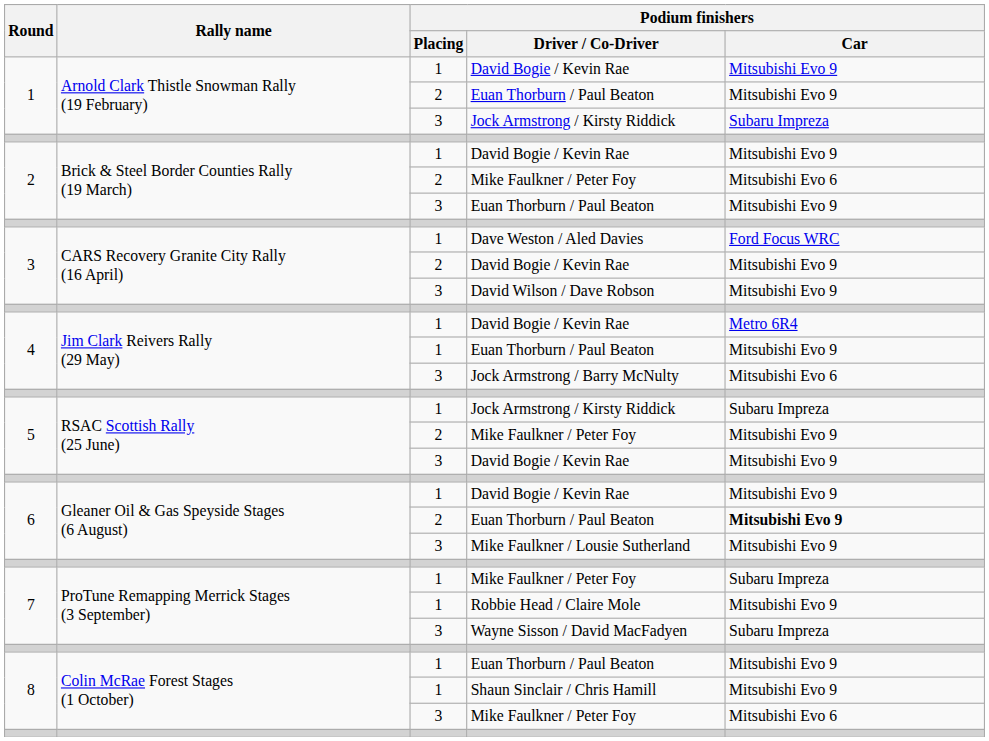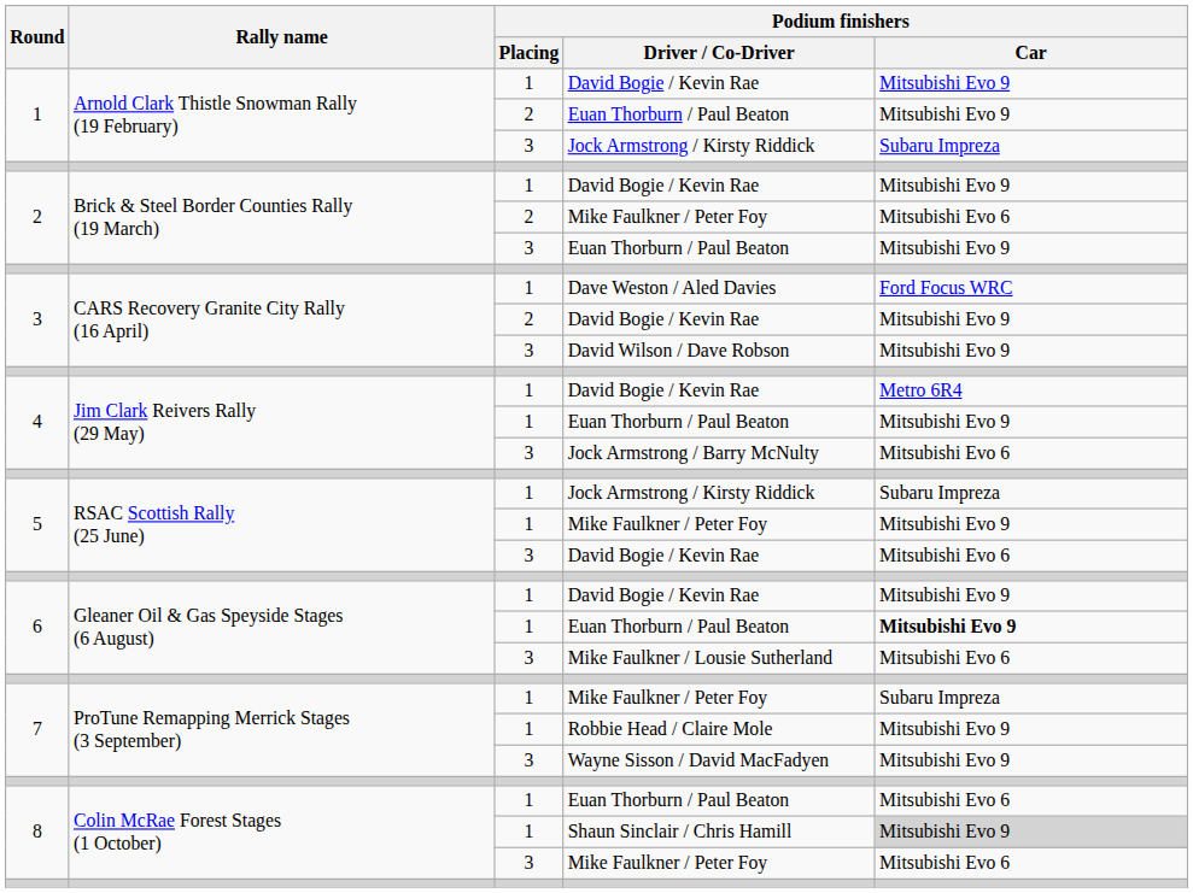 <table class="wikitable" style="font-size:90%;">
 <tr>
 <th rowspan=2>Round</th>
 <th style="width:22em" rowspan=2>Rally name</th>
 <th colspan=3>Podium finishers </th>
 </tr>
 <tr>
 <th>Placing</th>
 <th style="width:16em">Driver / Co-Driver</th>
 <th style="width:16em">Car</th>
 </tr>
 <tr>
 <td rowspan=3 align=center>1</td>
 <td rowspan=3><a href='#'>Arnold Clark</a> Thistle Snowman Rally<br>(19 February)</td>
 <td align=center>1</td>
 <td><a href='#'>David Bogie</a> / Kevin Rae</td>
 <td><a href='#'>Mitsubishi Evo 9</a></td>
 </tr>
 <tr>
 <td align=center>2</td>
 <td><a href='#'>Euan Thorburn</a> / Paul Beaton</td>
 <td>Mitsubishi Evo 9</td>
 </tr>
 <tr>
 <td align=center>3</td>
 <td><a href='#'>Jock Armstrong</a> / Kirsty Riddick</td>
 <td><a href='#'>Subaru Impreza</a></td>
 </tr>
 <tr style="background:lightgrey;">
 <td></td>
 <td></td>
 <td></td>
 <td></td>
 <td></td>
 </tr>
 <tr>
 <td rowspan=3 align=center>2</td>
 <td rowspan=3>Brick & Steel Border Counties Rally <br>(19 March)</td>
 <td align=center>1</td>
 <td>David Bogie / Kevin Rae</td>
 <td>Mitsubishi Evo 9</td>
 </tr>
 <tr>
 <td align=center>2</td>
 <td>Mike Faulkner / Peter Foy</td>
 <td>Mitsubishi Evo 6</td>
 </tr>
 <tr>
 <td align=center>3</td>
 <td>Euan Thorburn / Paul Beaton</td>
 <td>Mitsubishi Evo 9</td>
 </tr>
 <tr style="background:lightgrey;">
 <td></td>
 <td></td>
 <td></td>
 <td></td>
 <td></td>
 </tr>
 <tr>
 <td rowspan=3 align=center>3</td>
 <td rowspan=3>CARS Recovery Granite City Rally <br>(16 April)</td>
 <td align=center>1</td>
 <td>Dave Weston / Aled Davies</td>
 <td><a href='#'>Ford Focus WRC</a></td>
 </tr>
 <tr>
 <td align=center>2</td>
 <td>David Bogie / Kevin Rae</td>
 <td>Mitsubishi Evo 9</td>
 </tr>
 <tr>
 <td align=center>3</td>
 <td>David Wilson / Dave Robson</td>
 <td>Mitsubishi Evo 9</td>
 </tr>
 <tr style="background:lightgrey;">
 <td></td>
 <td></td>
 <td></td>
 <td></td>
 <td></td>
 </tr>
 <tr>
 <td rowspan=3 align=center>4</td>
 <td rowspan=3><a href='#'>Jim Clark</a> Reivers Rally<br>(29 May)</td>
 <td align=center>1</td>
 <td>David Bogie / Kevin Rae</td>
 <td><a href='#'>Metro 6R4</a></td>
 </tr>
 <tr>
 <td align=center>1</td>
 <td>Euan Thorburn / Paul Beaton</td>
 <td>Mitsubishi Evo 9</td>
 </tr>
 <tr>
 <td align=center>3</td>
 <td>Jock Armstrong / Barry McNulty</td>
 <td>Mitsubishi Evo 6</td>
 </tr>
 <tr style="background:lightgrey;">
 <td></td>
 <td></td>
 <td></td>
 <td></td>
 <td></td>
 </tr>
 <tr>
 <td rowspan=3 align=center>5</td>
 <td rowspan=3>RSAC <a href='#'>Scottish Rally</a><br>(25 June)</td>
 <td align=center>1</td>
 <td>Jock Armstrong / Kirsty Riddick</td>
 <td>Subaru Impreza</td>
 </tr>
 <tr>
-<td align=center>2</td>
+<td align=center>1</td>
 <td>Mike Faulkner / Peter Foy</td>
 <td>Mitsubishi Evo 9</td>
 </tr>
 <tr>
 <td align=center>3</td>
 <td>David Bogie / Kevin Rae</td>
-<td>Mitsubishi Evo 9</td>
+<td>Mitsubishi Evo 6</td>
 </tr>
 <tr style="background:lightgrey;">
 <td></td>
 <td></td>
 <td></td>
 <td></td>
 <td></td>
 </tr>
 <tr>
 <td rowspan=3 align=center>6</td>
 <td rowspan=3>Gleaner Oil & Gas Speyside Stages <br>(6 August)</td>
 <td align=center>1</td>
 <td>David Bogie / Kevin Rae</td>
 <td>Mitsubishi Evo 9</td>
 </tr>
 <tr>
-<td align=center>2</td>
+<td align=center>1</td>
 <td>Euan Thorburn / Paul Beaton</td>
 <td><strong>Mitsubishi Evo 9</strong></td>
 </tr>
 <tr>
 <td align=center>3</td>
 <td>Mike Faulkner / Lousie Sutherland</td>
-<td>Mitsubishi Evo 9</td>
+<td>Mitsubishi Evo 6</td>
 </tr>
 <tr style="background:lightgrey;">
 <td></td>
 <td></td>
 <td></td>
 <td></td>
 <td></td>
 </tr>
 <tr>
 <td rowspan=3 align=center>7</td>
 <td rowspan=3>ProTune Remapping Merrick Stages <br>(3 September)</td>
 <td align=center>1</td>
 <td>Mike Faulkner / Peter Foy</td>
 <td>Subaru Impreza</td>
 </tr>
 <tr>
 <td align=center>1</td>
 <td>Robbie Head / Claire Mole</td>
 <td>Mitsubishi Evo 9</td>
 </tr>
 <tr>
 <td align=center>3</td>
 <td>Wayne Sisson / David MacFadyen</td>
-<td>Subaru Impreza</td>
+<td>Mitsubishi Evo 9</td>
 </tr>
 <tr style="background:lightgrey;">
 <td></td>
 <td></td>
 <td></td>
 <td></td>
 <td></td>
 </tr>
 <tr>
 <td rowspan=3 align=center>8</td>
 <td rowspan=3><a href='#'>Colin McRae</a> Forest Stages <br>(1 October)</td>
 <td align=center>1</td>
 <td>Euan Thorburn / Paul Beaton</td>
-<td>Mitsubishi Evo 9</td>
+<td>Mitsubishi Evo 6</td>
 </tr>
 <tr>
 <td align=center>1</td>
 <td>Shaun Sinclair / Chris Hamill</td>
-<td>Mitsubishi Evo 9</td>
+<td style="background: lightgrey;">Mitsubishi Evo 9</td>
 </tr>
 <tr>
 <td align=center>3</td>
 <td>Mike Faulkner / Peter Foy</td>
 <td>Mitsubishi Evo 6</td>
 </tr>
 <tr style="background:lightgrey;">
 <td></td>
 <td></td>
 <td></td>
 <td></td>
 <td></td>
 </tr>
 </table>
